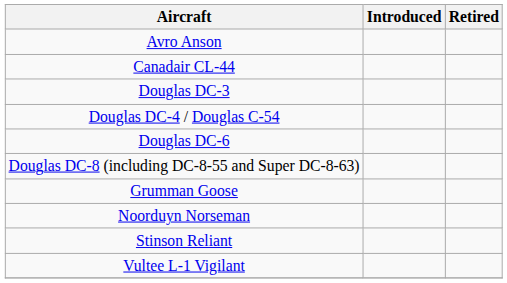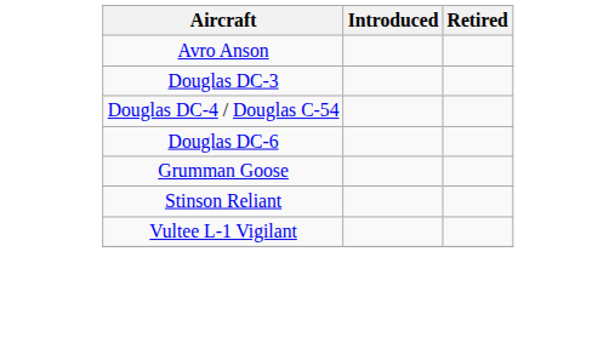 <table class="wikitable" style="margin:0.5em auto; text-align:center">
 <tr>
 <th>Aircraft</th>
 <th>Introduced</th>
 <th>Retired</th>
 </tr>
 <tr>
 <td><a href='#'>Avro Anson</a></td>
-<td></td>
-<td></td>
-</tr>
-<tr>
-<td><a href='#'>Canadair CL-44</a></td>
 <td></td>
 <td></td>
 </tr>
 <tr>
 <td><a href='#'>Douglas DC-3</a></td>
 <td></td>
 <td></td>
 </tr>
 <tr>
 <td><a href='#'>Douglas DC-4</a> / <a href='#'>Douglas C-54</a></td>
 <td></td>
 <td></td>
 </tr>
 <tr>
 <td><a href='#'>Douglas DC-6</a></td>
 <td></td>
 <td></td>
 </tr>
 <tr>
-<td><a href='#'>Douglas DC-8</a> (including DC-8-55 and Super DC-8-63)</td>
-<td></td>
-<td></td>
-</tr>
-<tr>
 <td><a href='#'>Grumman Goose</a></td>
-<td></td>
-<td></td>
-</tr>
-<tr>
-<td><a href='#'>Noorduyn Norseman</a></td>
 <td></td>
 <td></td>
 </tr>
 <tr>
 <td><a href='#'>Stinson Reliant</a></td>
 <td></td>
 <td></td>
 </tr>
 <tr>
 <td><a href='#'>Vultee L-1 Vigilant</a></td>
 <td></td>
 <td></td>
 </tr>
 <tr>
 </tr>
 </table>
